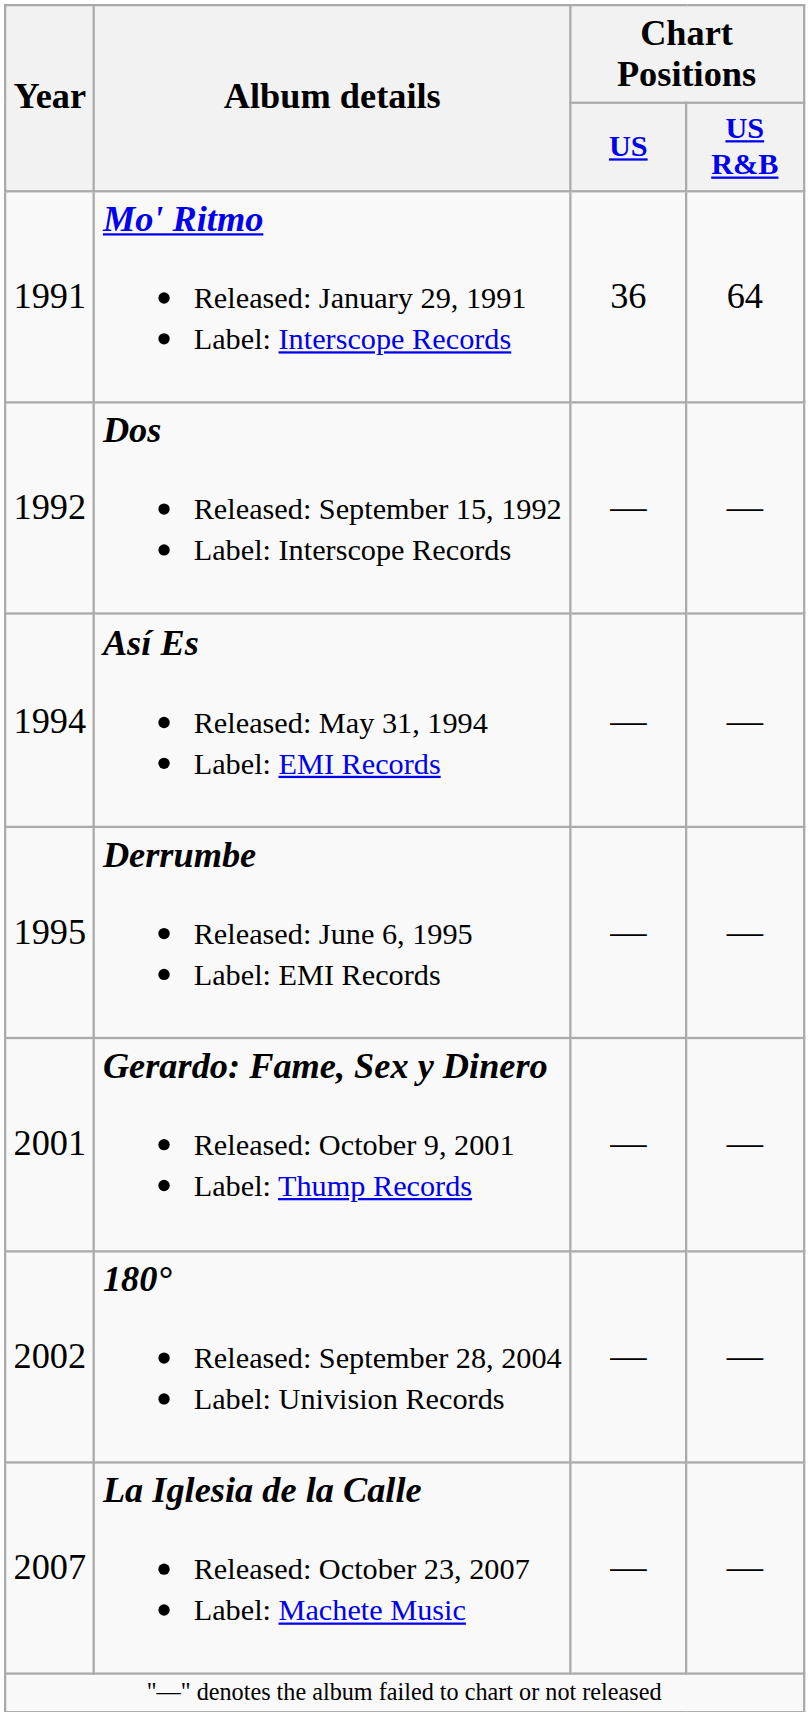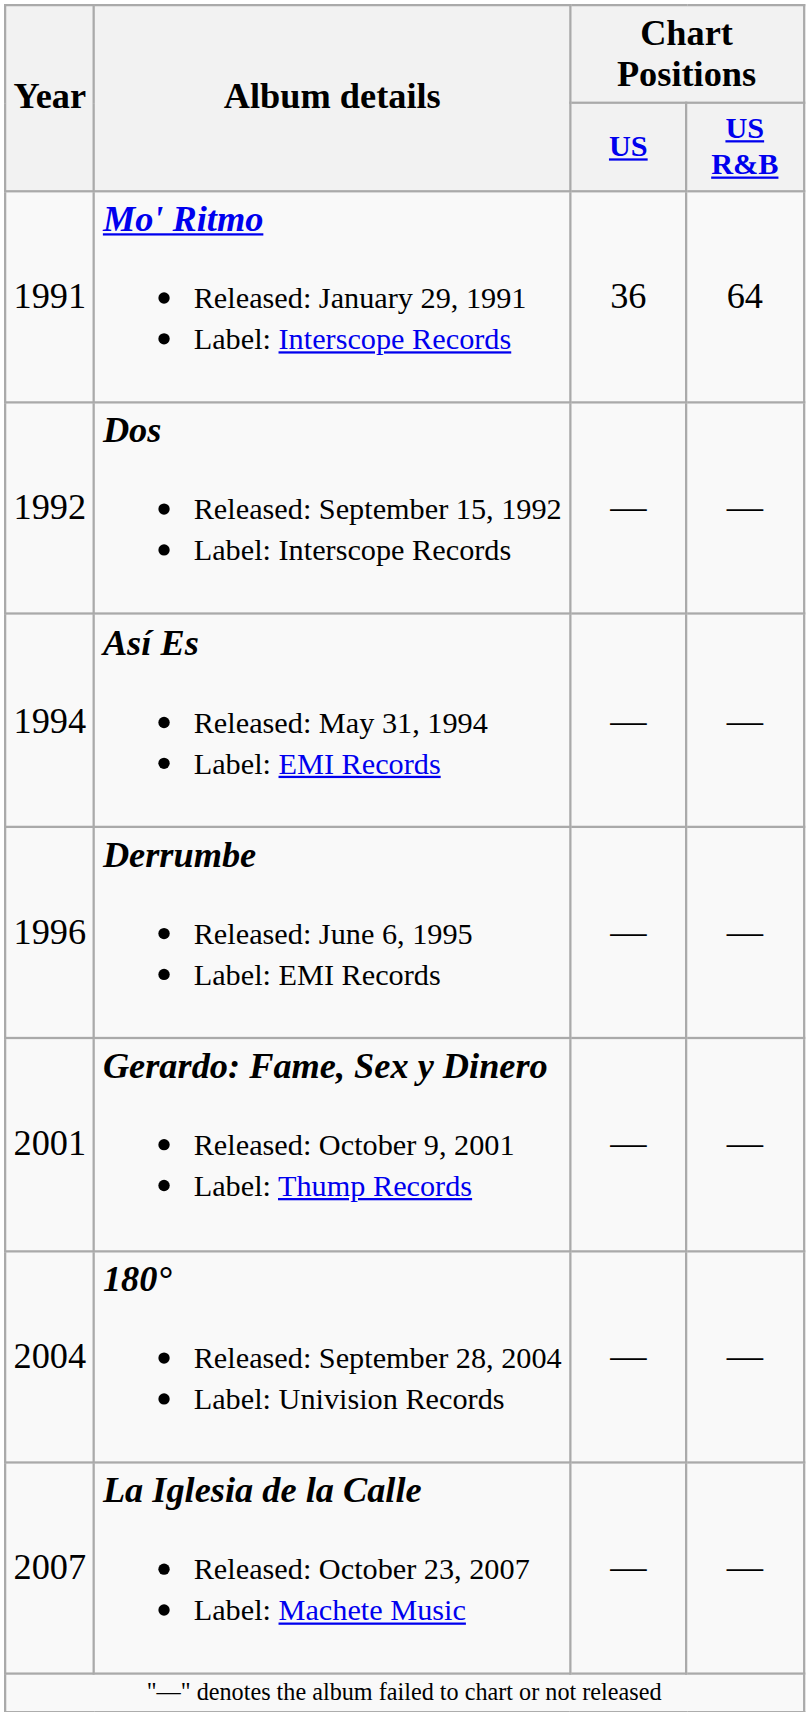 <table class="wikitable" style="text-align:center;">
 <tr>
 <th rowspan="2">Year</th>
 <th rowspan="2">Album details</th>
 <th colspan="2">Chart Positions</th>
 </tr>
 <tr style="font-size:smaller;">
 <th style="width:45px;"><a href='#'>US</a></th>
 <th style="width:45px;"><a href='#'>US<br>R&B</a></th>
 </tr>
 <tr>
 <td>1991</td>
 <td style="text-align:left;"><strong><em><a href='#'>Mo' Ritmo</a></em></strong><br><ul><li><small>Released: January 29, 1991</small></li><li><small>Label: <a href='#'>Interscope Records</a></small></li></ul></td>
 <td>36</td>
 <td>64</td>
 </tr>
 <tr>
 <td>1992</td>
 <td style="text-align:left;"><strong><em>Dos</em></strong><br><ul><li><small>Released: September 15, 1992</small></li><li><small>Label: Interscope Records</small></li></ul></td>
 <td>—</td>
 <td>—</td>
 </tr>
 <tr>
 <td>1994</td>
 <td style="text-align:left;"><strong><em>Así Es</em></strong><br><ul><li><small>Released: May 31, 1994</small></li><li><small>Label: <a href='#'>EMI Records</a></small></li></ul></td>
 <td>—</td>
 <td>—</td>
 </tr>
 <tr>
-<td>1995</td>
+<td>1996</td>
 <td style="text-align:left;"><strong><em>Derrumbe</em></strong><br><ul><li><small>Released: June 6, 1995</small></li><li><small>Label: EMI Records</small></li></ul></td>
 <td>—</td>
 <td>—</td>
 </tr>
 <tr>
 <td>2001</td>
 <td style="text-align:left;"><strong><em>Gerardo: Fame, Sex y Dinero</em></strong><br><ul><li><small>Released: October 9, 2001</small></li><li><small>Label: <a href='#'>Thump Records</a></small></li></ul></td>
 <td>—</td>
 <td>—</td>
 </tr>
 <tr>
-<td>2002</td>
+<td>2004</td>
 <td style="text-align:left;"><strong><em>180°</em></strong><br><ul><li><small>Released: September 28, 2004</small></li><li><small>Label: Univision Records</small></li></ul></td>
 <td>—</td>
 <td>—</td>
 </tr>
 <tr>
 <td>2007</td>
 <td style="text-align:left;"><strong><em>La Iglesia de la Calle</em></strong><br><ul><li><small>Released: October 23, 2007</small></li><li><small>Label: <a href='#'>Machete Music</a></small></li></ul></td>
 <td>—</td>
 <td>—</td>
 </tr>
 <tr>
 <td colspan="10" style="text-align:center; font-size:8pt;">"—" denotes the album failed to chart or not released</td>
 </tr>
 </table>
